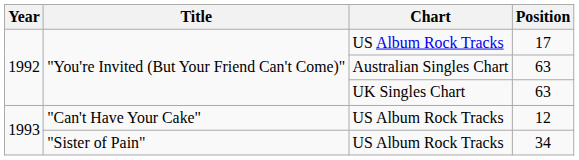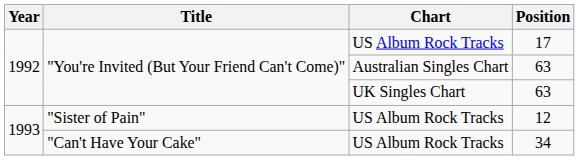 <table class="wikitable">
 <tr>
 <th>Year</th>
 <th>Title</th>
 <th>Chart</th>
 <th>Position</th>
 </tr>
 <tr>
 <td align="center" rowspan="3">1992</td>
 <td rowspan="3">"You're Invited (But Your Friend Can't Come)"</td>
 <td>US <a href='#'>Album Rock Tracks</a></td>
 <td align="center">17</td>
 </tr>
 <tr>
 <td>Australian Singles Chart</td>
 <td align="center">63</td>
 </tr>
 <tr>
 <td>UK Singles Chart</td>
 <td align="center">63</td>
 </tr>
 <tr>
 <td align="center" rowspan="2">1993</td>
-<td>"Can't Have Your Cake"</td>
+<td>"Sister of Pain"</td>
 <td>US Album Rock Tracks</td>
 <td align="center">12</td>
 </tr>
 <tr>
-<td>"Sister of Pain"</td>
+<td>"Can't Have Your Cake"</td>
 <td>US Album Rock Tracks</td>
 <td align="center">34</td>
 </tr>
 </table>
